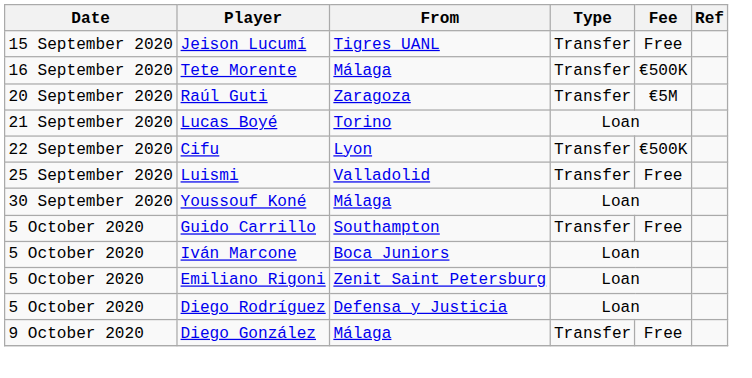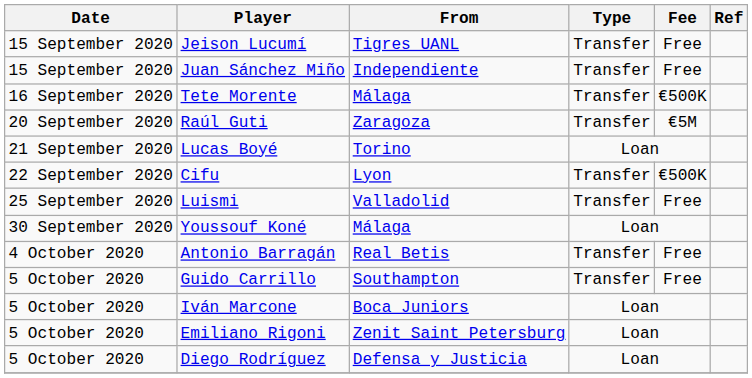 <table class="wikitable">
 <tr>
 <th>Date</th>
 <th>Player</th>
 <th>From</th>
 <th>Type</th>
 <th>Fee</th>
 <th>Ref</th>
 </tr>
 <tr>
 <td>15 September 2020</td>
 <td> <a href='#'>Jeison Lucumí</a></td>
 <td> <a href='#'>Tigres UANL</a></td>
+<td align=center>Transfer</td>
+<td align=center>Free</td>
+<td align=center></td>
+</tr>
+<tr>
+<td>15 September 2020</td>
+<td> <a href='#'>Juan Sánchez Miño</a></td>
+<td> <a href='#'>Independiente</a></td>
 <td align=center>Transfer</td>
 <td align=center>Free</td>
 <td align=center></td>
 </tr>
 <tr>
 <td>16 September 2020</td>
 <td> <a href='#'>Tete Morente</a></td>
 <td><a href='#'>Málaga</a></td>
 <td align=center>Transfer</td>
 <td align=center>€500K</td>
 <td align=center></td>
 </tr>
 <tr>
 <td>20 September 2020</td>
 <td> <a href='#'>Raúl Guti</a></td>
 <td><a href='#'>Zaragoza</a></td>
 <td align=center>Transfer</td>
 <td align=center>€5M</td>
 <td align=center></td>
 </tr>
 <tr>
 <td>21 September 2020</td>
 <td> <a href='#'>Lucas Boyé</a></td>
 <td> <a href='#'>Torino</a></td>
 <td align=center colspan=2>Loan</td>
 <td align=center></td>
 </tr>
 <tr>
 <td>22 September 2020</td>
 <td> <a href='#'>Cifu</a></td>
 <td> <a href='#'>Lyon</a></td>
 <td align=center>Transfer</td>
 <td align=center>€500K</td>
 <td align=center></td>
 </tr>
 <tr>
 <td>25 September 2020</td>
 <td> <a href='#'>Luismi</a></td>
 <td><a href='#'>Valladolid</a></td>
 <td align=center>Transfer</td>
 <td align=center>Free</td>
 <td align=center></td>
 </tr>
 <tr>
 <td>30 September 2020</td>
 <td> <a href='#'>Youssouf Koné</a></td>
 <td><a href='#'>Málaga</a></td>
 <td align=center colspan=2>Loan</td>
 <td align=center></td>
 </tr>
 <tr>
+<td>4 October 2020</td>
+<td> <a href='#'>Antonio Barragán</a></td>
+<td><a href='#'>Real Betis</a></td>
+<td align=center>Transfer</td>
+<td align=center>Free</td>
+<td align=center></td>
+</tr>
+<tr>
 <td>5 October 2020</td>
 <td> <a href='#'>Guido Carrillo</a></td>
 <td> <a href='#'>Southampton</a></td>
 <td align=center>Transfer</td>
 <td align=center>Free</td>
 <td align=center></td>
 </tr>
 <tr>
 <td>5 October 2020</td>
 <td> <a href='#'>Iván Marcone</a></td>
 <td> <a href='#'>Boca Juniors</a></td>
 <td align=center colspan=2>Loan</td>
 <td align=center></td>
 </tr>
 <tr>
 <td>5 October 2020</td>
 <td> <a href='#'>Emiliano Rigoni</a></td>
 <td> <a href='#'>Zenit Saint Petersburg</a></td>
 <td align=center colspan=2>Loan</td>
 <td align=center></td>
 </tr>
 <tr>
 <td>5 October 2020</td>
 <td> <a href='#'>Diego Rodríguez</a></td>
 <td> <a href='#'>Defensa y Justicia</a></td>
 <td align=center colspan=2>Loan</td>
 <td align=center></td>
 </tr>
 <tr>
-<td>9 October 2020</td>
-<td> <a href='#'>Diego González</a></td>
-<td><a href='#'>Málaga</a></td>
-<td align=center>Transfer</td>
-<td align=center>Free</td>
-<td align=center></td>
-</tr>
-<tr>
 </tr>
 </table>
